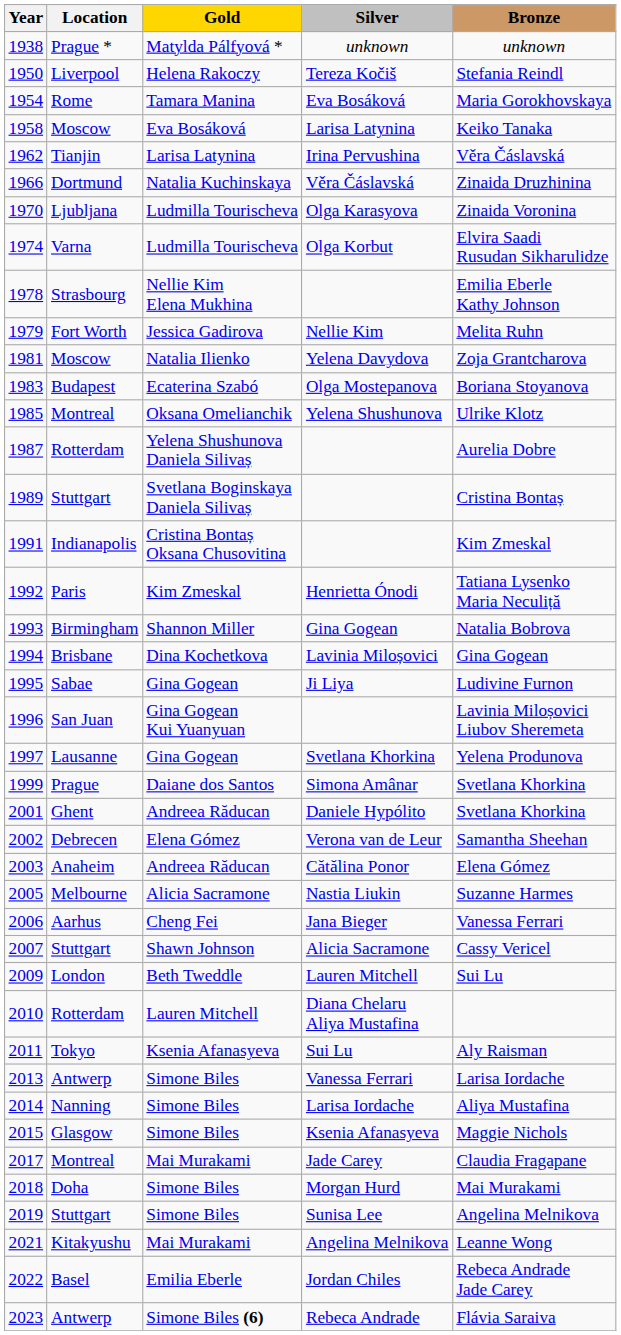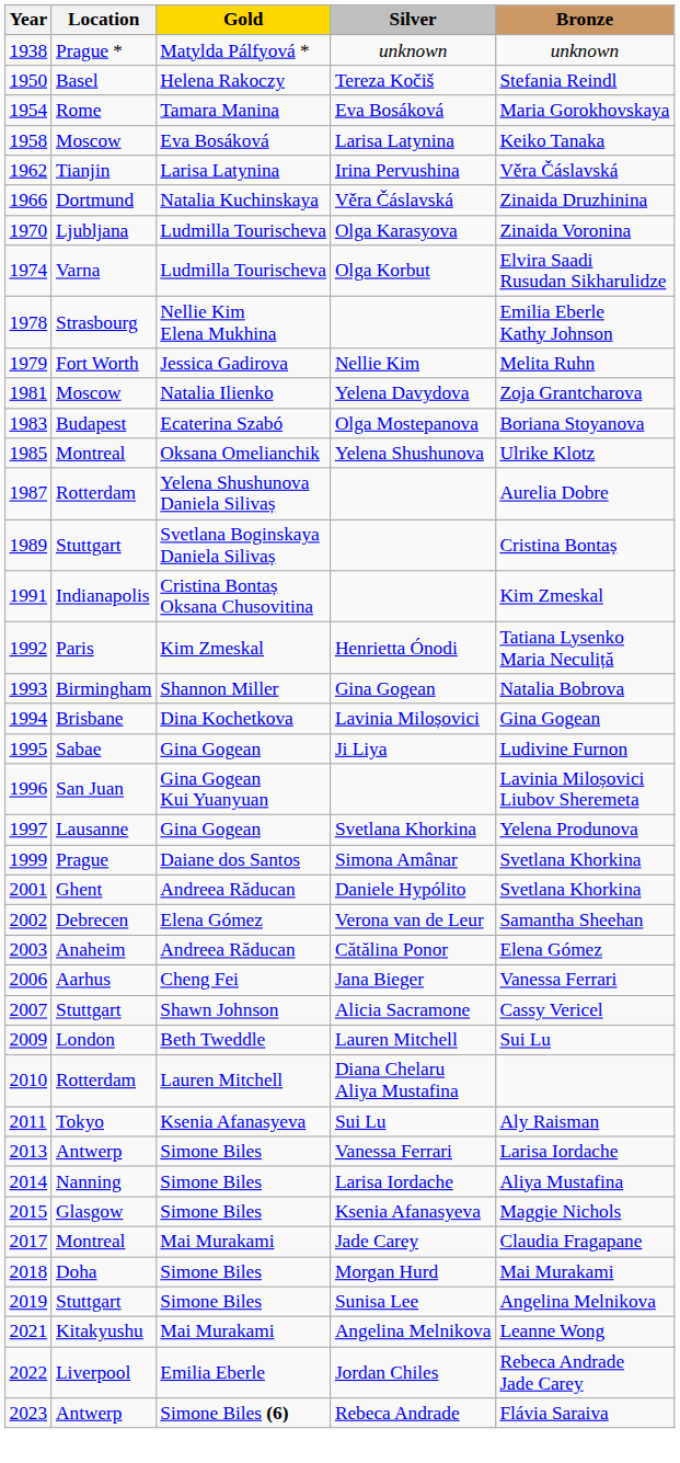 <table class="wikitable">
 <tr>
 <th>Year</th>
 <th>Location</th>
 <th style="background-color:gold;">Gold</th>
 <th style="background-color:silver;">Silver</th>
 <th style="background-color:#cc9966;">Bronze</th>
 </tr>
 <tr>
 <td><a href='#'>1938</a></td>
 <td> <a href='#'>Prague</a> *</td>
 <td> <a href='#'>Matylda Pálfyová</a> *</td>
 <td align="center"><em>unknown</em></td>
 <td align="center"><em>unknown</em></td>
 </tr>
 <tr>
 <td><a href='#'>1950</a></td>
-<td> <a href='#'>Liverpool</a></td>
+<td> <a href='#'>Basel</a></td>
 <td> <a href='#'>Helena Rakoczy</a></td>
 <td> <a href='#'>Tereza Kočiš</a></td>
 <td> <a href='#'>Stefania Reindl</a></td>
 </tr>
 <tr>
 <td><a href='#'>1954</a></td>
 <td> <a href='#'>Rome</a></td>
 <td> <a href='#'>Tamara Manina</a></td>
 <td> <a href='#'>Eva Bosáková</a></td>
 <td> <a href='#'>Maria Gorokhovskaya</a></td>
 </tr>
 <tr>
 <td><a href='#'>1958</a></td>
 <td> <a href='#'>Moscow</a></td>
 <td> <a href='#'>Eva Bosáková</a></td>
 <td> <a href='#'>Larisa Latynina</a></td>
 <td> <a href='#'>Keiko Tanaka</a></td>
 </tr>
 <tr>
 <td><a href='#'>1962</a></td>
 <td> <a href='#'>Tianjin</a></td>
 <td> <a href='#'>Larisa Latynina</a></td>
 <td> <a href='#'>Irina Pervushina</a></td>
 <td> <a href='#'>Věra Čáslavská</a></td>
 </tr>
 <tr>
 <td><a href='#'>1966</a></td>
 <td> <a href='#'>Dortmund</a></td>
 <td> <a href='#'>Natalia Kuchinskaya</a></td>
 <td> <a href='#'>Věra Čáslavská</a></td>
 <td> <a href='#'>Zinaida Druzhinina</a></td>
 </tr>
 <tr>
 <td><a href='#'>1970</a></td>
 <td> <a href='#'>Ljubljana</a></td>
 <td> <a href='#'>Ludmilla Tourischeva</a></td>
 <td> <a href='#'>Olga Karasyova</a></td>
 <td> <a href='#'>Zinaida Voronina</a></td>
 </tr>
 <tr>
 <td><a href='#'>1974</a></td>
 <td> <a href='#'>Varna</a></td>
 <td> <a href='#'>Ludmilla Tourischeva</a></td>
 <td> <a href='#'>Olga Korbut</a></td>
 <td> <a href='#'>Elvira Saadi</a> <br>  <a href='#'>Rusudan Sikharulidze</a></td>
 </tr>
 <tr>
 <td><a href='#'>1978</a></td>
 <td> <a href='#'>Strasbourg</a></td>
 <td> <a href='#'>Nellie Kim</a> <br>  <a href='#'>Elena Mukhina</a></td>
 <td></td>
 <td> <a href='#'>Emilia Eberle</a> <br>  <a href='#'>Kathy Johnson</a></td>
 </tr>
 <tr>
 <td><a href='#'>1979</a></td>
 <td> <a href='#'>Fort Worth</a></td>
 <td> <a href='#'>Jessica Gadirova</a></td>
 <td> <a href='#'>Nellie Kim</a></td>
 <td> <a href='#'>Melita Ruhn</a></td>
 </tr>
 <tr>
 <td><a href='#'>1981</a></td>
 <td> <a href='#'>Moscow</a></td>
 <td> <a href='#'>Natalia Ilienko</a></td>
 <td> <a href='#'>Yelena Davydova</a></td>
 <td> <a href='#'>Zoja Grantcharova</a></td>
 </tr>
 <tr>
 <td><a href='#'>1983</a></td>
 <td> <a href='#'>Budapest</a></td>
 <td> <a href='#'>Ecaterina Szabó</a></td>
 <td> <a href='#'>Olga Mostepanova</a></td>
 <td> <a href='#'>Boriana Stoyanova</a></td>
 </tr>
 <tr>
 <td><a href='#'>1985</a></td>
 <td> <a href='#'>Montreal</a></td>
 <td> <a href='#'>Oksana Omelianchik</a></td>
 <td> <a href='#'>Yelena Shushunova</a></td>
 <td> <a href='#'>Ulrike Klotz</a></td>
 </tr>
 <tr>
 <td><a href='#'>1987</a></td>
 <td> <a href='#'>Rotterdam</a></td>
 <td> <a href='#'>Yelena Shushunova</a> <br>  <a href='#'>Daniela Silivaș</a></td>
 <td></td>
 <td> <a href='#'>Aurelia Dobre</a></td>
 </tr>
 <tr>
 <td><a href='#'>1989</a></td>
 <td> <a href='#'>Stuttgart</a></td>
 <td> <a href='#'>Svetlana Boginskaya</a> <br>  <a href='#'>Daniela Silivaș</a></td>
 <td></td>
 <td> <a href='#'>Cristina Bontaș</a></td>
 </tr>
 <tr>
 <td><a href='#'>1991</a></td>
 <td> <a href='#'>Indianapolis</a></td>
 <td> <a href='#'>Cristina Bontaș</a> <br>  <a href='#'>Oksana Chusovitina</a></td>
 <td></td>
 <td> <a href='#'>Kim Zmeskal</a></td>
 </tr>
 <tr>
 <td><a href='#'>1992</a></td>
 <td> <a href='#'>Paris</a></td>
 <td> <a href='#'>Kim Zmeskal</a></td>
 <td> <a href='#'>Henrietta Ónodi</a></td>
 <td> <a href='#'>Tatiana Lysenko</a> <br>  <a href='#'>Maria Neculiță</a></td>
 </tr>
 <tr>
 <td><a href='#'>1993</a></td>
 <td> <a href='#'>Birmingham</a></td>
 <td> <a href='#'>Shannon Miller</a></td>
 <td> <a href='#'>Gina Gogean</a></td>
 <td> <a href='#'>Natalia Bobrova</a></td>
 </tr>
 <tr>
 <td><a href='#'>1994</a></td>
 <td> <a href='#'>Brisbane</a></td>
 <td> <a href='#'>Dina Kochetkova</a></td>
 <td> <a href='#'>Lavinia Miloșovici</a></td>
 <td> <a href='#'>Gina Gogean</a></td>
 </tr>
 <tr>
 <td><a href='#'>1995</a></td>
 <td> <a href='#'>Sabae</a></td>
 <td> <a href='#'>Gina Gogean</a></td>
 <td> <a href='#'>Ji Liya</a></td>
 <td> <a href='#'>Ludivine Furnon</a></td>
 </tr>
 <tr>
 <td><a href='#'>1996</a></td>
 <td> <a href='#'>San Juan</a></td>
 <td> <a href='#'>Gina Gogean</a> <br>  <a href='#'>Kui Yuanyuan</a></td>
 <td></td>
 <td> <a href='#'>Lavinia Miloșovici</a> <br>  <a href='#'>Liubov Sheremeta</a></td>
 </tr>
 <tr>
 <td><a href='#'>1997</a></td>
 <td> <a href='#'>Lausanne</a></td>
 <td> <a href='#'>Gina Gogean</a></td>
 <td> <a href='#'>Svetlana Khorkina</a></td>
 <td> <a href='#'>Yelena Produnova</a></td>
 </tr>
 <tr>
 <td><a href='#'>1999</a></td>
 <td> <a href='#'>Prague</a></td>
 <td> <a href='#'>Daiane dos Santos</a></td>
 <td> <a href='#'>Simona Amânar</a></td>
 <td> <a href='#'>Svetlana Khorkina</a></td>
 </tr>
 <tr>
 <td><a href='#'>2001</a></td>
 <td> <a href='#'>Ghent</a></td>
 <td> <a href='#'>Andreea Răducan</a></td>
 <td> <a href='#'>Daniele Hypólito</a></td>
 <td> <a href='#'>Svetlana Khorkina</a></td>
 </tr>
 <tr>
 <td><a href='#'>2002</a></td>
 <td> <a href='#'>Debrecen</a></td>
 <td> <a href='#'>Elena Gómez</a></td>
 <td> <a href='#'>Verona van de Leur</a></td>
 <td> <a href='#'>Samantha Sheehan</a></td>
 </tr>
 <tr>
 <td><a href='#'>2003</a></td>
 <td> <a href='#'>Anaheim</a></td>
 <td> <a href='#'>Andreea Răducan</a></td>
 <td> <a href='#'>Cătălina Ponor</a></td>
 <td> <a href='#'>Elena Gómez</a></td>
 </tr>
 <tr>
-<td><a href='#'>2005</a></td>
-<td> <a href='#'>Melbourne</a></td>
-<td> <a href='#'>Alicia Sacramone</a></td>
-<td> <a href='#'>Nastia Liukin</a></td>
-<td> <a href='#'>Suzanne Harmes</a></td>
-</tr>
-<tr>
 <td><a href='#'>2006</a></td>
 <td> <a href='#'>Aarhus</a></td>
 <td> <a href='#'>Cheng Fei</a></td>
 <td> <a href='#'>Jana Bieger</a></td>
 <td> <a href='#'>Vanessa Ferrari</a></td>
 </tr>
 <tr>
 <td><a href='#'>2007</a></td>
 <td> <a href='#'>Stuttgart</a></td>
 <td> <a href='#'>Shawn Johnson</a></td>
 <td> <a href='#'>Alicia Sacramone</a></td>
 <td> <a href='#'>Cassy Vericel</a></td>
 </tr>
 <tr>
 <td><a href='#'>2009</a></td>
 <td> <a href='#'>London</a></td>
 <td> <a href='#'>Beth Tweddle</a></td>
 <td> <a href='#'>Lauren Mitchell</a></td>
 <td> <a href='#'>Sui Lu</a></td>
 </tr>
 <tr>
 <td><a href='#'>2010</a></td>
 <td> <a href='#'>Rotterdam</a></td>
 <td> <a href='#'>Lauren Mitchell</a></td>
 <td> <a href='#'>Diana Chelaru</a> <br>  <a href='#'>Aliya Mustafina</a></td>
 <td></td>
 </tr>
 <tr>
 <td><a href='#'>2011</a></td>
 <td> <a href='#'>Tokyo</a></td>
 <td> <a href='#'>Ksenia Afanasyeva</a></td>
 <td> <a href='#'>Sui Lu</a></td>
 <td> <a href='#'>Aly Raisman</a></td>
 </tr>
 <tr>
 <td><a href='#'>2013</a></td>
 <td> <a href='#'>Antwerp</a></td>
 <td> <a href='#'>Simone Biles</a></td>
 <td> <a href='#'>Vanessa Ferrari</a></td>
 <td> <a href='#'>Larisa Iordache</a></td>
 </tr>
 <tr>
 <td><a href='#'>2014</a></td>
 <td> <a href='#'>Nanning</a></td>
 <td> <a href='#'>Simone Biles</a></td>
 <td> <a href='#'>Larisa Iordache</a></td>
 <td> <a href='#'>Aliya Mustafina</a></td>
 </tr>
 <tr>
 <td><a href='#'>2015</a></td>
 <td> <a href='#'>Glasgow</a></td>
 <td> <a href='#'>Simone Biles</a></td>
 <td> <a href='#'>Ksenia Afanasyeva</a></td>
 <td> <a href='#'>Maggie Nichols</a></td>
 </tr>
 <tr>
 <td><a href='#'>2017</a></td>
 <td> <a href='#'>Montreal</a></td>
 <td> <a href='#'>Mai Murakami</a></td>
 <td> <a href='#'>Jade Carey</a></td>
 <td> <a href='#'>Claudia Fragapane</a></td>
 </tr>
 <tr>
 <td><a href='#'>2018</a></td>
 <td> <a href='#'>Doha</a></td>
 <td> <a href='#'>Simone Biles</a></td>
 <td> <a href='#'>Morgan Hurd</a></td>
 <td> <a href='#'>Mai Murakami</a></td>
 </tr>
 <tr>
 <td><a href='#'>2019</a></td>
 <td> <a href='#'>Stuttgart</a></td>
 <td> <a href='#'>Simone Biles</a></td>
 <td> <a href='#'>Sunisa Lee</a></td>
 <td> <a href='#'>Angelina Melnikova</a></td>
 </tr>
 <tr>
 <td><a href='#'>2021</a></td>
 <td> <a href='#'>Kitakyushu</a></td>
 <td> <a href='#'>Mai Murakami</a></td>
 <td> <a href='#'>Angelina Melnikova</a></td>
 <td> <a href='#'>Leanne Wong</a></td>
 </tr>
 <tr>
 <td><a href='#'>2022</a></td>
-<td> <a href='#'>Basel</a></td>
+<td> <a href='#'>Liverpool</a></td>
 <td> <a href='#'>Emilia Eberle</a></td>
 <td> <a href='#'>Jordan Chiles</a></td>
 <td> <a href='#'>Rebeca Andrade</a> <br>  <a href='#'>Jade Carey</a></td>
 </tr>
 <tr>
 <td><a href='#'>2023</a></td>
 <td> <a href='#'>Antwerp</a></td>
 <td> <a href='#'>Simone Biles</a> <strong>(6)</strong></td>
 <td> <a href='#'>Rebeca Andrade</a></td>
 <td> <a href='#'>Flávia Saraiva</a></td>
 </tr>
 </table>
